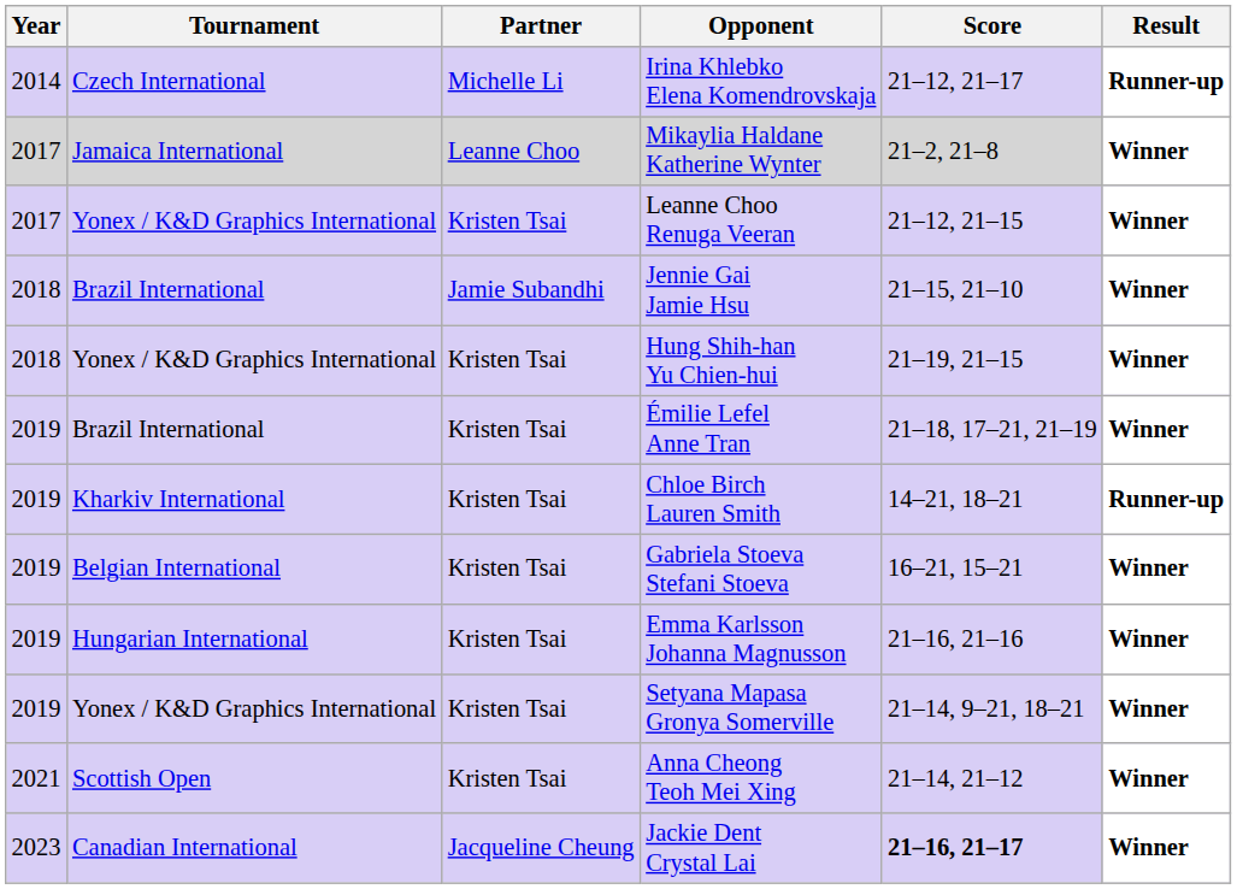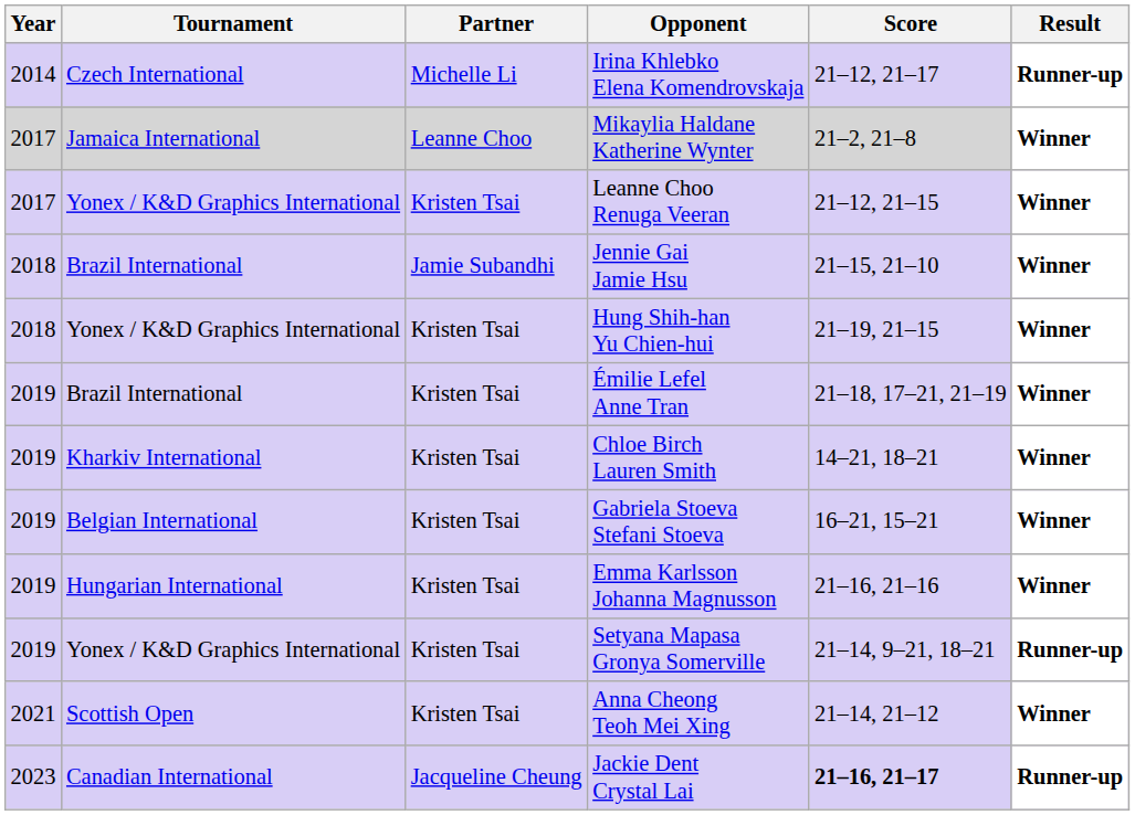 <table class="sortable wikitable" style="font-size: 90%;">
 <tr>
 <th>Year</th>
 <th>Tournament</th>
 <th>Partner</th>
 <th>Opponent</th>
 <th>Score</th>
 <th>Result</th>
 </tr>
 <tr style="background:#D8CEF6">
 <td align="center">2014</td>
 <td align="left"><a href='#'>Czech International</a></td>
 <td align="left"> <a href='#'>Michelle Li</a></td>
 <td align="left"> <a href='#'>Irina Khlebko</a><br> <a href='#'>Elena Komendrovskaja</a></td>
 <td align="left">21–12, 21–17</td>
 <td style="text-align:left; background:white"> <strong>Runner-up</strong></td>
 </tr>
 <tr style="background:#D5D5D5">
 <td align="center">2017</td>
 <td align="left"><a href='#'>Jamaica International</a></td>
 <td align="left"> <a href='#'>Leanne Choo</a></td>
 <td align="left"> <a href='#'>Mikaylia Haldane</a><br> <a href='#'>Katherine Wynter</a></td>
 <td align="left">21–2, 21–8</td>
 <td style="text-align:left; background:white"> <strong>Winner</strong></td>
 </tr>
 <tr style="background:#D8CEF6">
 <td align="center">2017</td>
 <td align="left"><a href='#'>Yonex / K&D Graphics International</a></td>
 <td align="left"> <a href='#'>Kristen Tsai</a></td>
 <td align="left"> Leanne Choo<br> <a href='#'>Renuga Veeran</a></td>
 <td align="left">21–12, 21–15</td>
 <td style="text-align:left; background:white"> <strong>Winner</strong></td>
 </tr>
 <tr style="background:#D8CEF6">
 <td align="center">2018</td>
 <td align="left"><a href='#'>Brazil International</a></td>
 <td align="left"> <a href='#'>Jamie Subandhi</a></td>
 <td align="left"> <a href='#'>Jennie Gai</a><br> <a href='#'>Jamie Hsu</a></td>
 <td align="left">21–15, 21–10</td>
 <td style="text-align:left; background:white"> <strong>Winner</strong></td>
 </tr>
 <tr style="background:#D8CEF6">
 <td align="center">2018</td>
 <td align="left">Yonex / K&D Graphics International</td>
 <td align="left"> Kristen Tsai</td>
 <td align="left"> <a href='#'>Hung Shih-han</a><br> <a href='#'>Yu Chien-hui</a></td>
 <td align="left">21–19, 21–15</td>
 <td style="text-align:left; background:white"> <strong>Winner</strong></td>
 </tr>
 <tr style="background:#D8CEF6">
 <td align="center">2019</td>
 <td align="left">Brazil International</td>
 <td align="left"> Kristen Tsai</td>
 <td align="left"> <a href='#'>Émilie Lefel</a><br> <a href='#'>Anne Tran</a></td>
 <td align="left">21–18, 17–21, 21–19</td>
 <td style="text-align:left; background:white"> <strong>Winner</strong></td>
 </tr>
 <tr style="background:#D8CEF6">
 <td align="center">2019</td>
 <td align="left"><a href='#'>Kharkiv International</a></td>
 <td align="left"> Kristen Tsai</td>
 <td align="left"> <a href='#'>Chloe Birch</a><br> <a href='#'>Lauren Smith</a></td>
 <td align="left">14–21, 18–21</td>
-<td style="text-align:left; background:white"> <strong>Runner-up</strong></td>
+<td style="text-align:left; background:white"> <strong>Winner</strong></td>
 </tr>
 <tr style="background:#D8CEF6">
 <td align="center">2019</td>
 <td align="left"><a href='#'>Belgian International</a></td>
 <td align="left"> Kristen Tsai</td>
 <td align="left"> <a href='#'>Gabriela Stoeva</a><br> <a href='#'>Stefani Stoeva</a></td>
 <td align="left">16–21, 15–21</td>
 <td style="text-align:left; background:white"> <strong>Winner</strong></td>
 </tr>
 <tr style="background:#D8CEF6">
 <td align="center">2019</td>
 <td align="left"><a href='#'>Hungarian International</a></td>
 <td align="left"> Kristen Tsai</td>
 <td align="left"> <a href='#'>Emma Karlsson</a><br> <a href='#'>Johanna Magnusson</a></td>
 <td align="left">21–16, 21–16</td>
 <td style="text-align:left; background:white"> <strong>Winner</strong></td>
 </tr>
 <tr style="background:#D8CEF6">
 <td align="center">2019</td>
 <td align="left">Yonex / K&D Graphics International</td>
 <td align="left"> Kristen Tsai</td>
 <td align="left"> <a href='#'>Setyana Mapasa</a><br> <a href='#'>Gronya Somerville</a></td>
 <td align="left">21–14, 9–21, 18–21</td>
-<td style="text-align:left; background:white"> <strong>Winner</strong></td>
+<td style="text-align:left; background:white"> <strong>Runner-up</strong></td>
 </tr>
 <tr style="background:#D8CEF6">
 <td align="center">2021</td>
 <td align="left"><a href='#'>Scottish Open</a></td>
 <td align="left"> Kristen Tsai</td>
 <td align="left"> <a href='#'>Anna Cheong</a><br> <a href='#'>Teoh Mei Xing</a></td>
 <td>21–14, 21–12</td>
 <td style="text-align:left; background:white"> <strong>Winner</strong></td>
 </tr>
 <tr style="background:#D8CEF6">
 <td align="center">2023</td>
 <td align="left"><a href='#'>Canadian International</a></td>
 <td align="left"> <a href='#'>Jacqueline Cheung</a></td>
 <td align="left"> <a href='#'>Jackie Dent</a><br> <a href='#'>Crystal Lai</a></td>
 <td align="left"><strong>21–16, 21–17</strong></td>
-<td style="text-align:left; background:white"> <strong>Winner</strong></td>
+<td style="text-align:left; background:white"> <strong>Runner-up</strong></td>
 </tr>
 </table>
